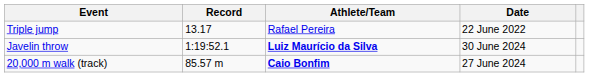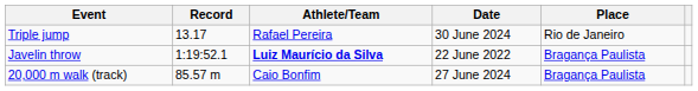 <table class="wikitable" style="font-size:98%; width: 98%;">
 <tr>
 <th>Event</th>
 <th>Record</th>
 <th>Athlete/Team</th>
 <th>Date</th>
+<th>Place</th>
 <th></th>
 </tr>
 <tr>
 <td><a href='#'>Triple jump</a></td>
 <td>13.17  </td>
 <td><a href='#'>Rafael Pereira</a></td>
-<td>22 June 2022</td>
+<td>30 June 2024</td>
+<td>Rio de Janeiro</td>
 <td></td>
 </tr>
 <tr>
 <td><a href='#'>Javelin throw</a></td>
 <td>1:19:52.1  </td>
 <td><strong><a href='#'>Luiz Maurício da Silva</a></strong></td>
-<td>30 June 2024</td>
+<td>22 June 2022</td>
+<td><a href='#'>Bragança Paulista</a></td>
 <td></td>
 </tr>
 <tr>
 <td><a href='#'>20,000 m walk</a> (track)</td>
 <td>85.57 m </td>
-<td><strong><a href='#'>Caio Bonfim</a></strong></td>
+<td><a href='#'>Caio Bonfim</a></td>
 <td>27 June 2024</td>
+<td><a href='#'>Bragança Paulista</a></td>
 <td></td>
 </tr>
 </table>
